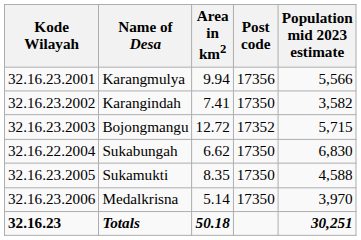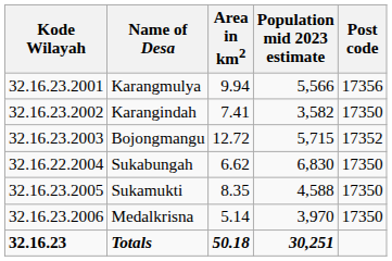 <table class="wikitable">
 <tr>
 <th>Kode <br>Wilayah</th>
 <th>Name of <br> <em>Desa</em></th>
 <th>Area <br>in <br>km<sup>2</sup></th>
+<th>Population<br>mid 2023<br>estimate</th>
 <th>Post<br>code</th>
-<th>Population<br>mid 2023<br>estimate</th>
 </tr>
 <tr>
 <td>32.16.23.2001</td>
 <td>Karangmulya</td>
 <td align="right">9.94</td>
+<td align="right">5,566</td>
 <td>17356</td>
-<td align="right">5,566</td>
 </tr>
 <tr>
 <td>32.16.23.2002</td>
 <td>Karangindah</td>
 <td align="right">7.41</td>
+<td align="right">3,582</td>
 <td>17350</td>
-<td align="right">3,582</td>
 </tr>
 <tr>
 <td>32.16.23.2003</td>
 <td>Bojongmangu</td>
 <td align="right">12.72</td>
+<td align="right">5,715</td>
 <td>17352</td>
-<td align="right">5,715</td>
 </tr>
 <tr>
 <td>32.16.22.2004</td>
 <td>Sukabungah</td>
 <td align="right">6.62</td>
+<td align="right">6,830</td>
 <td>17350</td>
-<td align="right">6,830</td>
 </tr>
 <tr>
 <td>32.16.23.2005</td>
 <td>Sukamukti</td>
 <td align="right">8.35</td>
+<td align="right">4,588</td>
 <td>17350</td>
-<td align="right">4,588</td>
 </tr>
 <tr>
 <td>32.16.23.2006</td>
 <td>Medalkrisna</td>
 <td align="right">5.14</td>
+<td align="right">3,970</td>
 <td>17350</td>
-<td align="right">3,970</td>
 </tr>
 <tr>
 <td><strong>32.16.23</strong></td>
 <td><strong><em>Totals</em></strong></td>
 <td align="right"><strong><em>50.18</em></strong></td>
+<td align="right"><strong><em>30,251</em></strong></td>
 <td></td>
-<td align="right"><strong><em>30,251</em></strong></td>
 </tr>
 </table>
